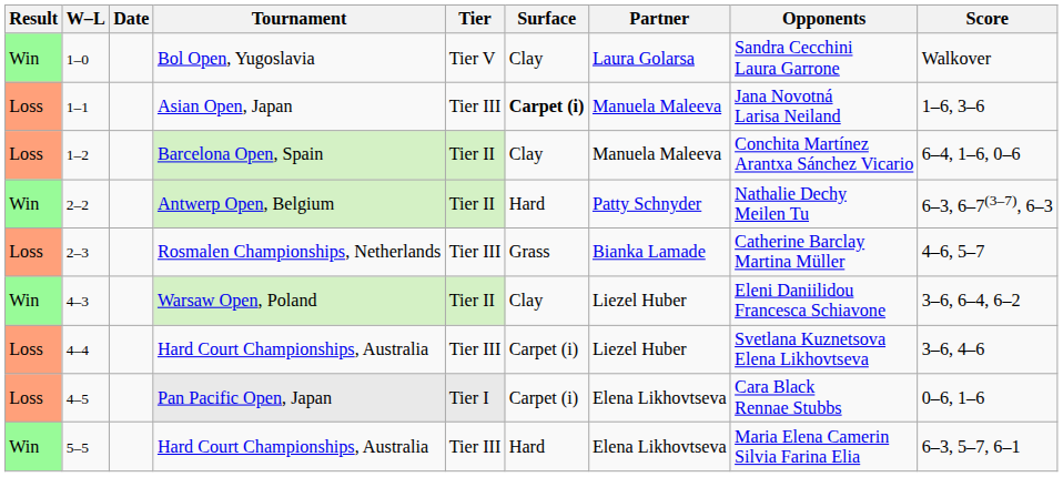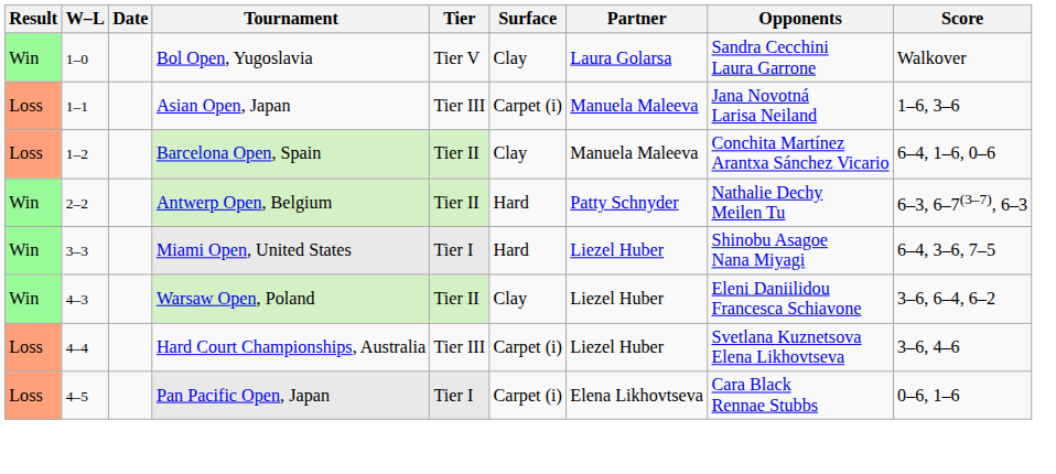 <table class="sortable wikitable">
 <tr>
 <th>Result</th>
 <th class="unsortable">W–L</th>
 <th>Date</th>
 <th>Tournament</th>
 <th>Tier</th>
 <th>Surface</th>
 <th>Partner</th>
 <th>Opponents</th>
 <th class="unsortable">Score</th>
 </tr>
 <tr>
 <td style="background:#98fb98;">Win</td>
 <td><small>1–0</small></td>
 <td><a href='#'></a></td>
 <td><a href='#'>Bol Open</a>, Yugoslavia</td>
 <td>Tier V</td>
 <td>Clay</td>
 <td> <a href='#'>Laura Golarsa</a></td>
 <td> <a href='#'>Sandra Cecchini</a> <br>  <a href='#'>Laura Garrone</a></td>
 <td>Walkover</td>
 </tr>
 <tr>
 <td style="background:#ffa07a;">Loss</td>
 <td><small>1–1</small></td>
 <td></td>
 <td><a href='#'>Asian Open</a>, Japan</td>
 <td>Tier III</td>
-<td><strong>Carpet (i)</strong></td>
+<td>Carpet (i)</td>
 <td> <a href='#'>Manuela Maleeva</a></td>
 <td> <a href='#'>Jana Novotná</a> <br>  <a href='#'>Larisa Neiland</a></td>
 <td>1–6, 3–6</td>
 </tr>
 <tr>
 <td style="background:#ffa07a;">Loss</td>
 <td><small>1–2</small></td>
 <td></td>
 <td style="background:#d4f1c5;"><a href='#'>Barcelona Open</a>, Spain</td>
 <td style="background:#d4f1c5;">Tier II</td>
 <td>Clay</td>
 <td> Manuela Maleeva</td>
 <td> <a href='#'>Conchita Martínez</a> <br>  <a href='#'>Arantxa Sánchez Vicario</a></td>
 <td>6–4, 1–6, 0–6</td>
 </tr>
 <tr>
 <td style="background:#98fb98;">Win</td>
 <td><small>2–2</small></td>
 <td><a href='#'></a></td>
 <td style="background:#d4f1c5;"><a href='#'>Antwerp Open</a>, Belgium</td>
 <td style="background:#d4f1c5;">Tier II</td>
 <td>Hard</td>
 <td> <a href='#'>Patty Schnyder</a></td>
 <td> <a href='#'>Nathalie Dechy</a> <br>  <a href='#'>Meilen Tu</a></td>
 <td>6–3, 6–7<sup>(3–7)</sup>, 6–3</td>
 </tr>
 <tr>
-<td style="background:#ffa07a;">Loss</td>
-<td><small>2–3</small></td>
+<td style="background:#98fb98;">Win</td>
+<td><small>3–3</small></td>
 <td><a href='#'></a></td>
-<td><a href='#'>Rosmalen Championships</a>, Netherlands</td>
-<td>Tier III</td>
-<td>Grass</td>
-<td> <a href='#'>Bianka Lamade</a></td>
-<td> <a href='#'>Catherine Barclay</a> <br>  <a href='#'>Martina Müller</a></td>
-<td>4–6, 5–7</td>
+<td style="background:#e9e9e9;"><a href='#'>Miami Open</a>, United States</td>
+<td style="background:#e9e9e9;">Tier I</td>
+<td>Hard</td>
+<td> <a href='#'>Liezel Huber</a></td>
+<td> <a href='#'>Shinobu Asagoe</a> <br>  <a href='#'>Nana Miyagi</a></td>
+<td>6–4, 3–6, 7–5</td>
 </tr>
 <tr>
 <td style="background:#98fb98;">Win</td>
 <td><small>4–3</small></td>
 <td><a href='#'></a></td>
 <td style="background:#d4f1c5;"><a href='#'>Warsaw Open</a>, Poland</td>
 <td style="background:#d4f1c5;">Tier II</td>
 <td>Clay</td>
 <td> Liezel Huber</td>
 <td> <a href='#'>Eleni Daniilidou</a> <br>  <a href='#'>Francesca Schiavone</a></td>
 <td>3–6, 6–4, 6–2</td>
 </tr>
 <tr>
 <td style="background:#ffa07a;">Loss</td>
 <td><small>4–4</small></td>
 <td><a href='#'></a></td>
 <td><a href='#'>Hard Court Championships</a>, Australia</td>
 <td>Tier III</td>
 <td>Carpet (i)</td>
 <td> Liezel Huber</td>
 <td> <a href='#'>Svetlana Kuznetsova</a> <br>  <a href='#'>Elena Likhovtseva</a></td>
 <td>3–6, 4–6</td>
 </tr>
 <tr>
 <td style="background:#ffa07a;">Loss</td>
 <td><small>4–5</small></td>
 <td><a href='#'></a></td>
 <td style="background:#e9e9e9;"><a href='#'>Pan Pacific Open</a>, Japan</td>
 <td style="background:#e9e9e9;">Tier I</td>
 <td>Carpet (i)</td>
 <td> Elena Likhovtseva</td>
 <td> <a href='#'>Cara Black</a> <br>  <a href='#'>Rennae Stubbs</a></td>
 <td>0–6, 1–6</td>
 </tr>
-<tr>
-<td style="background:#98fb98;">Win</td>
-<td><small>5–5</small></td>
-<td><a href='#'></a></td>
-<td><a href='#'>Hard Court Championships</a>, Australia</td>
-<td>Tier III</td>
-<td>Hard</td>
-<td> Elena Likhovtseva</td>
-<td> <a href='#'>Maria Elena Camerin</a> <br>  <a href='#'>Silvia Farina Elia</a></td>
-<td>6–3, 5–7, 6–1</td>
-</tr>
 </table>
